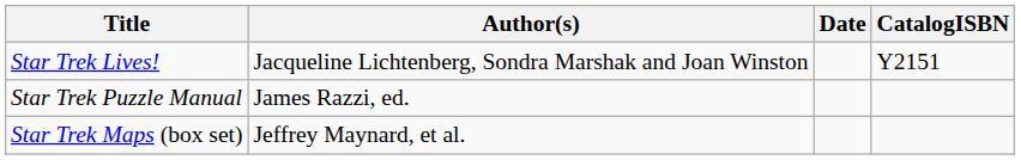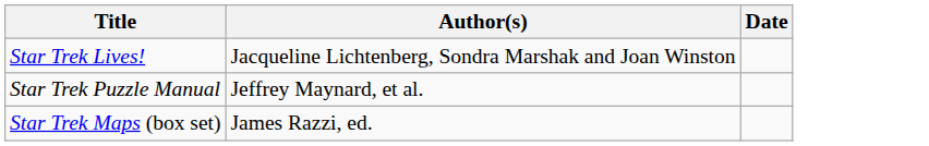 <table class="wikitable">
 <tr>
 <th>Title</th>
 <th>Author(s)</th>
 <th>Date</th>
-<th>CatalogISBN</th>
 </tr>
 <tr>
 <td><em><a href='#'>Star Trek Lives!</a></em></td>
 <td>Jacqueline Lichtenberg, Sondra Marshak and Joan Winston</td>
 <td></td>
-<td>Y2151</td>
 </tr>
 <tr>
 <td><em>Star Trek Puzzle Manual</em></td>
-<td>James Razzi, ed.</td>
-<td></td>
+<td>Jeffrey Maynard, et al.</td>
 <td></td>
 </tr>
 <tr>
 <td><em><a href='#'>Star Trek Maps</a></em> (box set)</td>
-<td>Jeffrey Maynard, et al.</td>
-<td></td>
+<td>James Razzi, ed.</td>
 <td></td>
 </tr>
 </table>
